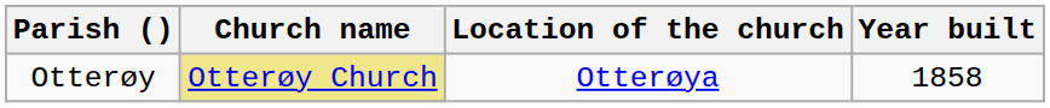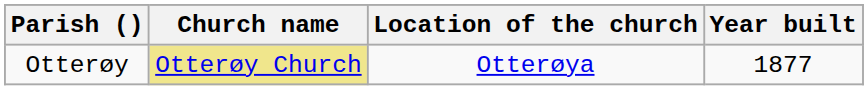 <table class="wikitable" style="text-align:center">
 <tr>
 <th>Parish ()</th>
 <th>Church name</th>
 <th>Location of the church</th>
 <th>Year built</th>
 </tr>
 <tr>
 <td>Otterøy</td>
 <td style="background: khaki;"><a href='#'>Otterøy Church</a></td>
 <td><a href='#'>Otterøya</a></td>
-<td>1858</td>
+<td>1877</td>
 </tr>
 </table>
